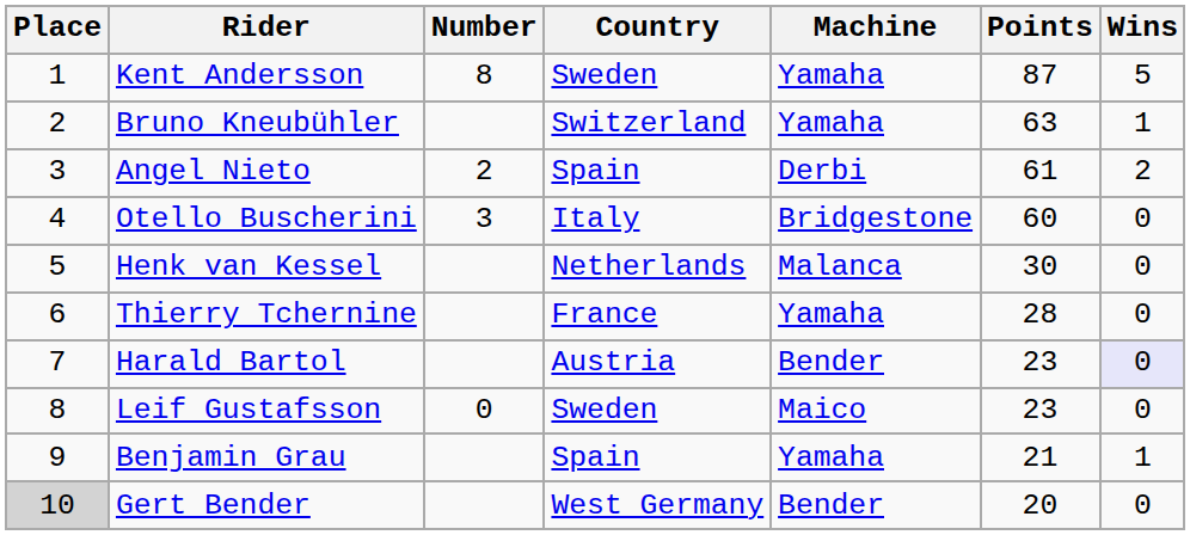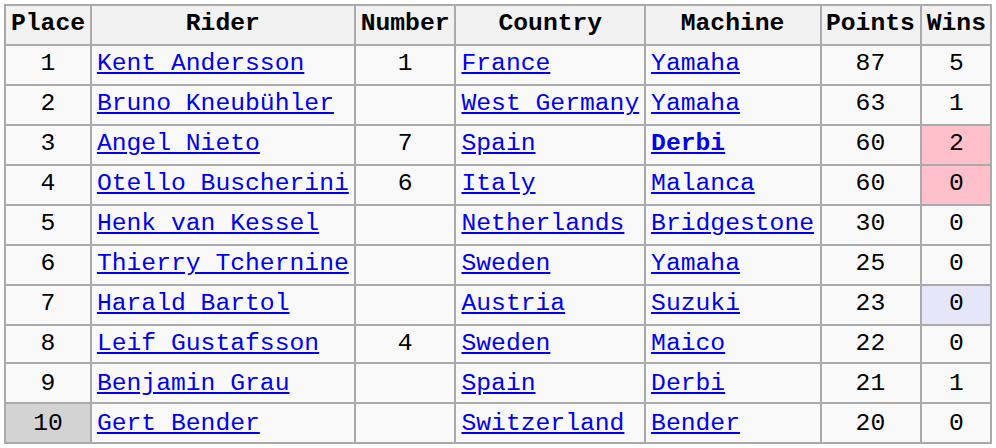 <table class="wikitable" style="font-size: 95%;">
 <tr>
 <th>Place</th>
 <th>Rider</th>
 <th>Number</th>
 <th>Country</th>
 <th>Machine</th>
 <th>Points</th>
 <th>Wins</th>
 </tr>
 <tr>
 <td align="center">1</td>
 <td> <a href='#'>Kent Andersson</a></td>
-<td align="center">8</td>
-<td><a href='#'>Sweden</a></td>
+<td align="center">1</td>
+<td><a href='#'>France</a></td>
 <td><a href='#'>Yamaha</a></td>
 <td align="center">87</td>
 <td align="center">5</td>
 </tr>
 <tr>
 <td align="center">2</td>
 <td> <a href='#'>Bruno Kneubühler</a></td>
 <td></td>
-<td><a href='#'>Switzerland</a></td>
+<td><a href='#'>West Germany</a></td>
 <td><a href='#'>Yamaha</a></td>
 <td align="center">63</td>
 <td align="center">1</td>
 </tr>
 <tr>
 <td align="center">3</td>
 <td> <a href='#'>Angel Nieto</a></td>
-<td align="center">2</td>
+<td align="center">7</td>
 <td><a href='#'>Spain</a></td>
-<td><a href='#'>Derbi</a></td>
-<td align="center">61</td>
-<td align="center">2</td>
+<td><strong><a href='#'>Derbi</a></strong></td>
+<td align="center">60</td>
+<td align="center" style="background: pink;">2</td>
 </tr>
 <tr>
 <td align="center">4</td>
 <td> <a href='#'>Otello Buscherini</a></td>
-<td align="center">3</td>
+<td align="center">6</td>
 <td><a href='#'>Italy</a></td>
-<td><a href='#'>Bridgestone</a></td>
+<td><a href='#'>Malanca</a></td>
 <td align="center">60</td>
-<td align="center">0</td>
+<td align="center" style="background: pink;">0</td>
 </tr>
 <tr>
 <td align="center">5</td>
 <td> <a href='#'>Henk van Kessel</a></td>
 <td></td>
 <td><a href='#'>Netherlands</a></td>
-<td><a href='#'>Malanca</a></td>
+<td><a href='#'>Bridgestone</a></td>
 <td align="center">30</td>
 <td align="center">0</td>
 </tr>
 <tr>
 <td align="center">6</td>
 <td> <a href='#'>Thierry Tchernine</a></td>
 <td></td>
-<td><a href='#'>France</a></td>
+<td><a href='#'>Sweden</a></td>
 <td><a href='#'>Yamaha</a></td>
-<td align="center">28</td>
+<td align="center">25</td>
 <td align="center">0</td>
 </tr>
 <tr>
 <td align="center">7</td>
 <td> <a href='#'>Harald Bartol</a></td>
 <td></td>
 <td><a href='#'>Austria</a></td>
-<td><a href='#'>Bender</a></td>
+<td><a href='#'>Suzuki</a></td>
 <td align="center">23</td>
 <td align="center" style="background: lavender;">0</td>
 </tr>
 <tr>
 <td align="center">8</td>
 <td> <a href='#'>Leif Gustafsson</a></td>
-<td align="center">0</td>
+<td align="center">4</td>
 <td><a href='#'>Sweden</a></td>
 <td><a href='#'>Maico</a></td>
-<td align="center">23</td>
+<td align="center">22</td>
 <td align="center">0</td>
 </tr>
 <tr>
 <td align="center">9</td>
 <td> <a href='#'>Benjamin Grau</a></td>
 <td></td>
 <td><a href='#'>Spain</a></td>
-<td><a href='#'>Yamaha</a></td>
+<td><a href='#'>Derbi</a></td>
 <td align="center">21</td>
 <td align="center">1</td>
 </tr>
 <tr>
 <td align="center" style="background: lightgrey;">10</td>
 <td> <a href='#'>Gert Bender</a></td>
 <td></td>
-<td><a href='#'>West Germany</a></td>
+<td><a href='#'>Switzerland</a></td>
 <td><a href='#'>Bender</a></td>
 <td align="center">20</td>
 <td align="center">0</td>
 </tr>
 <tr>
 </tr>
 </table>
